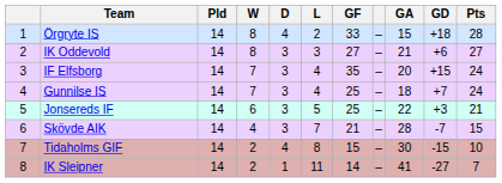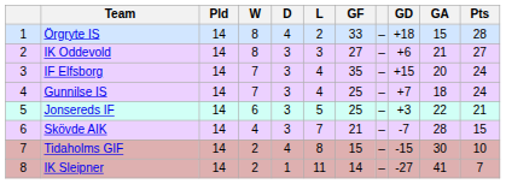 <table class="wikitable" style="text-align: center">
 <tr>
 <th style="width: 40px;"></th>
 <th style="width: 200px;">Team</th>
 <th style="width: 45px;">Pld</th>
 <th style="width: 35px;">W</th>
 <th style="width: 35px;">D</th>
 <th style="width: 35px;">L</th>
 <th style="width: 45px;">GF</th>
 <th></th>
+<th style="width: 35px;">GD</th>
 <th style="width: 45px;">GA</th>
-<th style="width: 35px;">GD</th>
 <th style="width: 45px;">Pts</th>
 </tr>
 <tr style="background: #d2e6ff">
 <td>1</td>
 <td style="text-align: left;"><a href='#'>Örgryte IS</a></td>
 <td>14</td>
 <td>8</td>
 <td>4</td>
 <td>2</td>
 <td>33</td>
 <td>–</td>
+<td>+18</td>
 <td>15</td>
-<td>+18</td>
 <td>28</td>
 </tr>
 <tr style="background: #ecd1ff">
 <td>2</td>
 <td style="text-align: left;"><a href='#'>IK Oddevold</a></td>
 <td>14</td>
 <td>8</td>
 <td>3</td>
 <td>3</td>
 <td>27</td>
 <td>–</td>
+<td>+6</td>
 <td>21</td>
-<td>+6</td>
 <td>27</td>
 </tr>
 <tr style="background: #ecd1ff">
 <td>3</td>
 <td style="text-align: left;"><a href='#'>IF Elfsborg</a></td>
 <td>14</td>
 <td>7</td>
 <td>3</td>
 <td>4</td>
 <td>35</td>
 <td>–</td>
+<td>+15</td>
 <td>20</td>
-<td>+15</td>
 <td>24</td>
 </tr>
 <tr style="background: #ecd1ff">
 <td>4</td>
 <td style="text-align: left;"><a href='#'>Gunnilse IS</a></td>
 <td>14</td>
 <td>7</td>
 <td>3</td>
 <td>4</td>
 <td>25</td>
 <td>–</td>
+<td>+7</td>
 <td>18</td>
-<td>+7</td>
 <td>24</td>
 </tr>
 <tr style="background: #d1fff6">
 <td>5</td>
 <td style="text-align: left;"><a href='#'>Jonsereds IF</a></td>
 <td>14</td>
 <td>6</td>
 <td>3</td>
 <td>5</td>
 <td>25</td>
 <td>–</td>
+<td>+3</td>
 <td>22</td>
-<td>+3</td>
 <td>21</td>
 </tr>
 <tr style="background: #ecd1ff">
 <td>6</td>
 <td style="text-align: left;"><a href='#'>Skövde AIK</a></td>
 <td>14</td>
 <td>4</td>
 <td>3</td>
 <td>7</td>
 <td>21</td>
 <td>–</td>
+<td>-7</td>
 <td>28</td>
-<td>-7</td>
 <td>15</td>
 </tr>
 <tr style="background: #deb0b0">
 <td>7</td>
 <td style="text-align: left;"><a href='#'>Tidaholms GIF</a></td>
 <td>14</td>
 <td>2</td>
 <td>4</td>
 <td>8</td>
 <td>15</td>
 <td>–</td>
+<td>-15</td>
 <td>30</td>
-<td>-15</td>
 <td>10</td>
 </tr>
 <tr style="background: #deb0b0">
 <td>8</td>
 <td style="text-align: left;"><a href='#'>IK Sleipner</a></td>
 <td>14</td>
 <td>2</td>
 <td>1</td>
 <td>11</td>
 <td>14</td>
 <td>–</td>
+<td>-27</td>
 <td>41</td>
-<td>-27</td>
 <td>7</td>
 </tr>
 </table>
